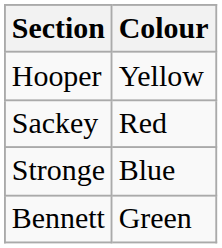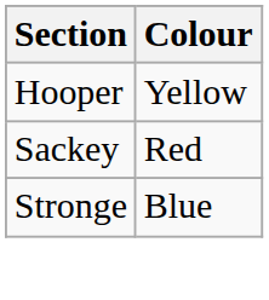 <table class="wikitable">
 <tr>
 <th>Section</th>
 <th>Colour</th>
 </tr>
 <tr>
 <td>Hooper</td>
 <td> Yellow</td>
 </tr>
 <tr>
 <td>Sackey</td>
 <td> Red</td>
 </tr>
 <tr>
 <td>Stronge</td>
 <td> Blue</td>
 </tr>
-<tr>
-<td>Bennett</td>
-<td> Green</td>
-</tr>
 </table>
